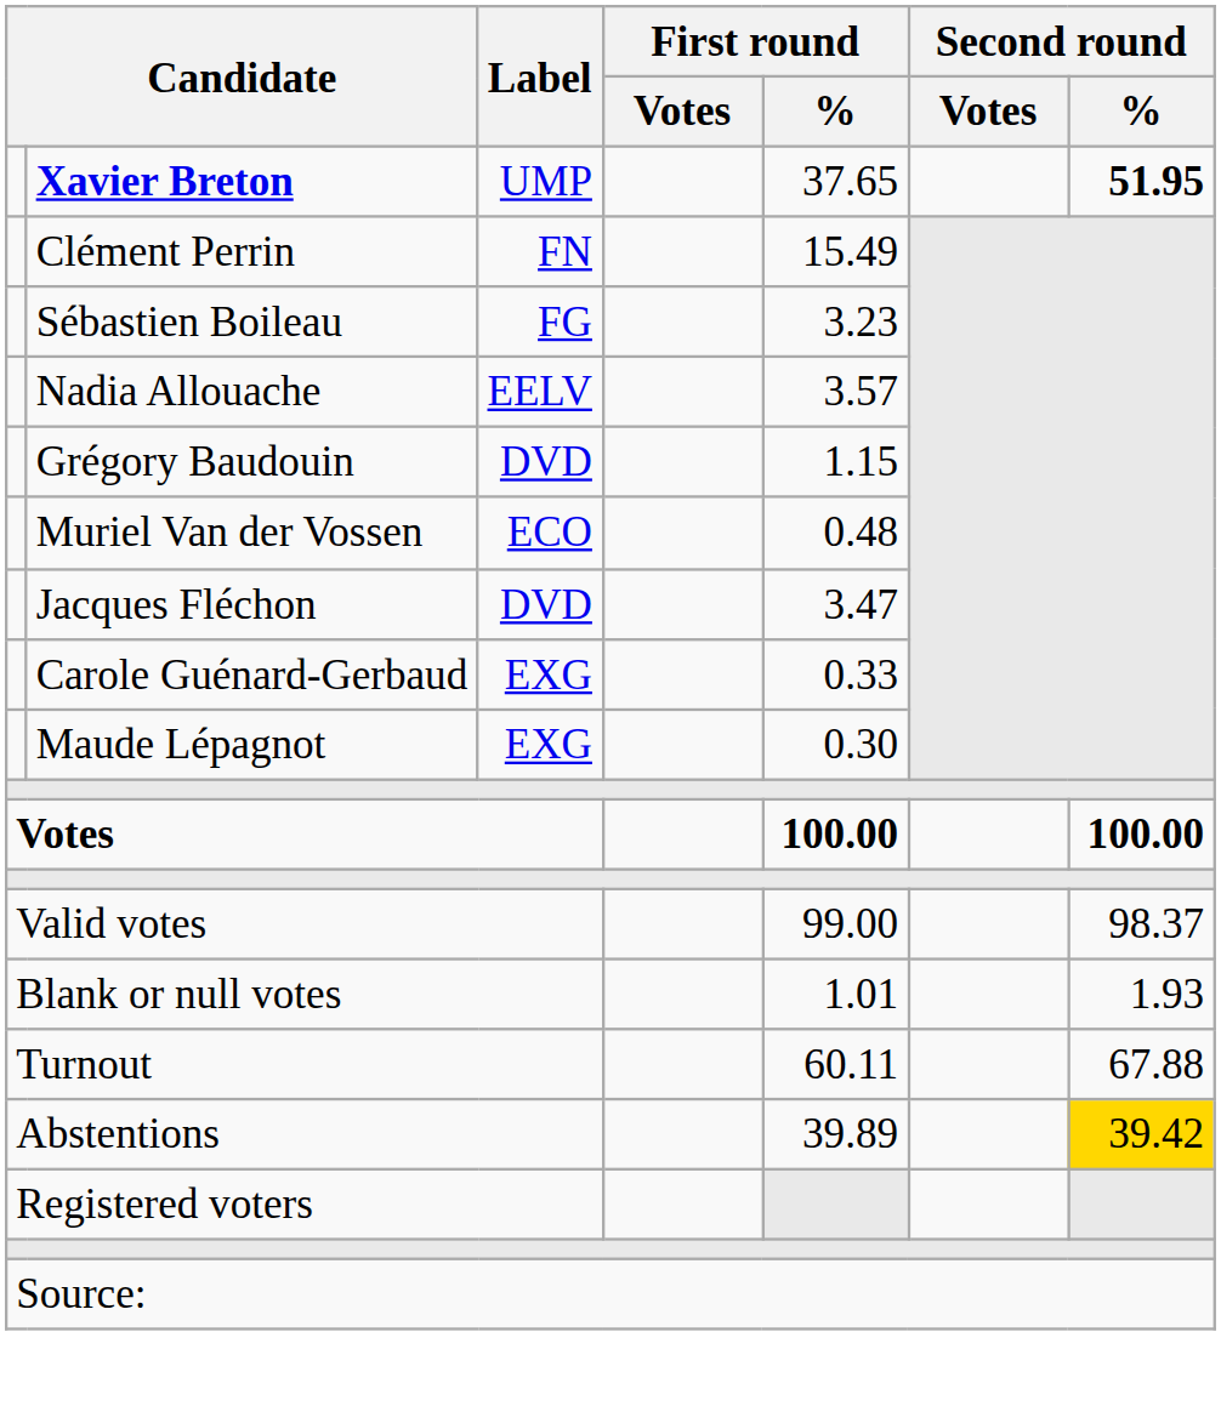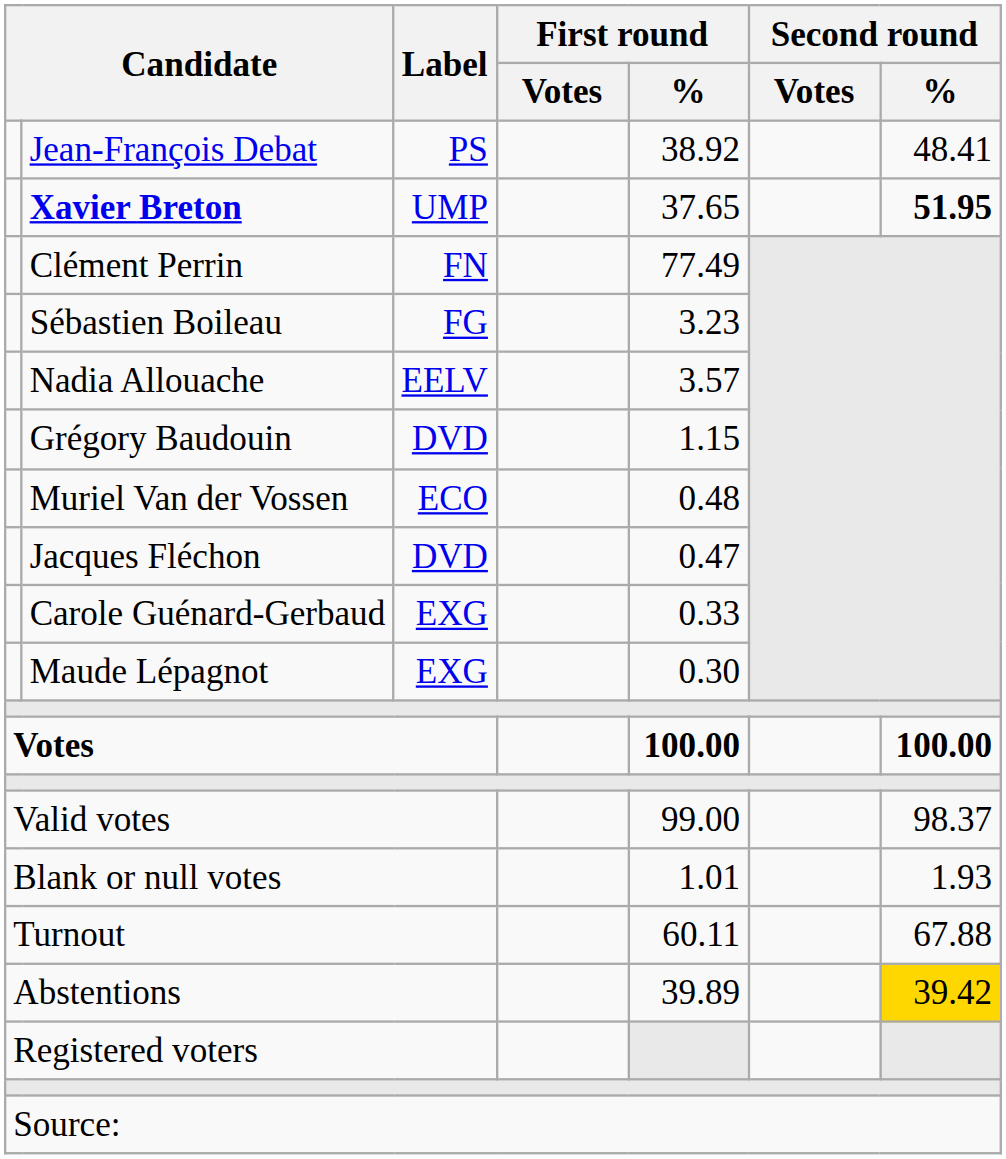 <table class="wikitable" style="text-align:right;font-size:95%;">
 <tr>
 <th rowspan="2" colspan="2">Candidate</th>
 <th rowspan="2">Label</th>
 <th colspan="2">First round</th>
 <th colspan="2">Second round</th>
 </tr>
 <tr>
 <th style="width:50px;">Votes</th>
 <th style="width:45px;">%</th>
 <th style="width:50px;">Votes</th>
 <th style="width:45px;">%</th>
 </tr>
 <tr>
 <td></td>
+<td style="text-align:left;"><a href='#'>Jean-François Debat</a></td>
+<td><a href='#'>PS</a></td>
+<td></td>
+<td>38.92</td>
+<td></td>
+<td>48.41</td>
+</tr>
+<tr>
+<td></td>
 <td style="text-align:left;"><strong><a href='#'>Xavier Breton</a></strong></td>
 <td><a href='#'>UMP</a></td>
 <td></td>
 <td>37.65</td>
 <td><strong></strong></td>
 <td><strong>51.95</strong></td>
 </tr>
 <tr>
 <td></td>
 <td style="text-align:left;">Clément Perrin</td>
 <td><a href='#'>FN</a></td>
 <td></td>
-<td>15.49</td>
+<td>77.49</td>
 <td colspan="2" rowspan="8" style="background:#E9E9E9;"></td>
 </tr>
 <tr>
 <td></td>
 <td style="text-align:left;">Sébastien Boileau</td>
 <td><a href='#'>FG</a></td>
 <td></td>
 <td>3.23</td>
 </tr>
 <tr>
 <td></td>
 <td style="text-align:left;">Nadia Allouache</td>
 <td><a href='#'>EELV</a></td>
 <td></td>
 <td>3.57</td>
 </tr>
 <tr>
 <td></td>
 <td style="text-align:left;">Grégory Baudouin</td>
 <td><a href='#'>DVD</a></td>
 <td></td>
 <td>1.15</td>
 </tr>
 <tr>
 <td></td>
 <td style="text-align:left;">Muriel Van der Vossen</td>
 <td><a href='#'>ECO</a></td>
 <td></td>
 <td>0.48</td>
 </tr>
 <tr>
 <td></td>
 <td style="text-align:left;">Jacques Fléchon</td>
 <td><a href='#'>DVD</a></td>
 <td></td>
-<td>3.47</td>
+<td>0.47</td>
 </tr>
 <tr>
 <td></td>
 <td style="text-align:left;">Carole Guénard-Gerbaud</td>
 <td><a href='#'>EXG</a></td>
 <td></td>
 <td>0.33</td>
 </tr>
 <tr>
 <td></td>
 <td style="text-align:left;">Maude Lépagnot</td>
 <td><a href='#'>EXG</a></td>
 <td></td>
 <td>0.30</td>
 </tr>
 <tr>
 <td colspan="7" style="background:#E9E9E9;"></td>
 </tr>
 <tr style="font-weight:bold;">
 <td colspan="3" style="text-align:left;">Votes</td>
 <td></td>
 <td>100.00</td>
 <td></td>
 <td>100.00</td>
 </tr>
 <tr>
 <td colspan="7" style="background:#E9E9E9;"></td>
 </tr>
 <tr>
 <td colspan="3" style="text-align:left;">Valid votes</td>
 <td></td>
 <td>99.00</td>
 <td></td>
 <td>98.37</td>
 </tr>
 <tr>
 <td colspan="3" style="text-align:left;">Blank or null votes</td>
 <td></td>
 <td>1.01</td>
 <td></td>
 <td>1.93</td>
 </tr>
 <tr>
 <td colspan="3" style="text-align:left;">Turnout</td>
 <td></td>
 <td>60.11</td>
 <td></td>
 <td>67.88</td>
 </tr>
 <tr>
 <td colspan="3" style="text-align:left;">Abstentions</td>
 <td></td>
 <td>39.89</td>
 <td></td>
 <td style="background: gold;">39.42</td>
 </tr>
 <tr>
 <td colspan="3" style="text-align:left;">Registered voters</td>
 <td></td>
 <td style="color:inherit;background:#E9E9E9;"></td>
 <td></td>
 <td style="color:inherit;background:#E9E9E9;"></td>
 </tr>
 <tr>
 <td colspan="7" style="background:#E9E9E9;"></td>
 </tr>
 <tr>
 <td colspan="7" style="text-align:left;">Source: </td>
 </tr>
 </table>
